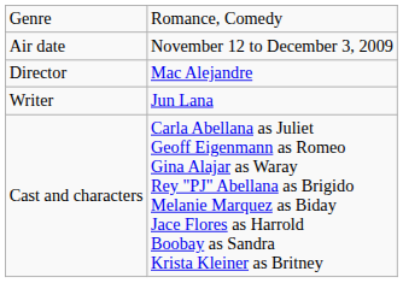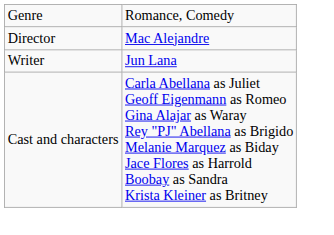 <table class="wikitable">
 <tr>
 <td>Genre</td>
 <td>Romance, Comedy</td>
-</tr>
-<tr>
-<td>Air date</td>
-<td>November 12 to December 3, 2009</td>
 </tr>
 <tr>
 <td>Director</td>
 <td><a href='#'>Mac Alejandre</a></td>
 </tr>
 <tr>
 <td>Writer</td>
 <td><a href='#'>Jun Lana</a></td>
 </tr>
 <tr>
 <td>Cast and characters</td>
 <td><a href='#'>Carla Abellana</a> as Juliet<br><a href='#'>Geoff Eigenmann</a> as Romeo<br><a href='#'>Gina Alajar</a> as Waray <br><a href='#'>Rey "PJ" Abellana</a> as Brigido<br><a href='#'>Melanie Marquez</a> as Biday<br><a href='#'>Jace Flores</a> as Harrold<br><a href='#'>Boobay</a> as Sandra<br><a href='#'>Krista Kleiner</a> as Britney</td>
 </tr>
 </table>
